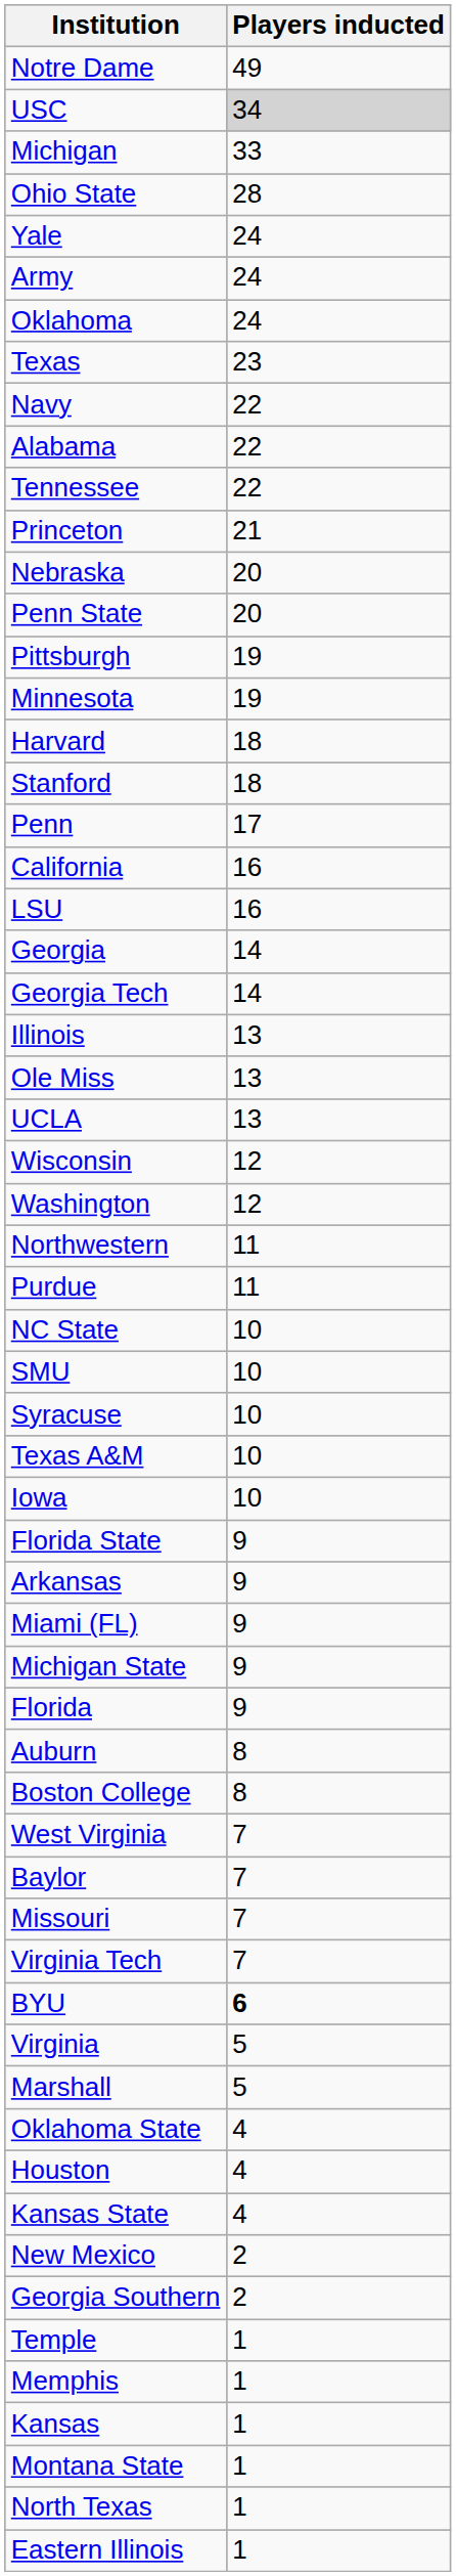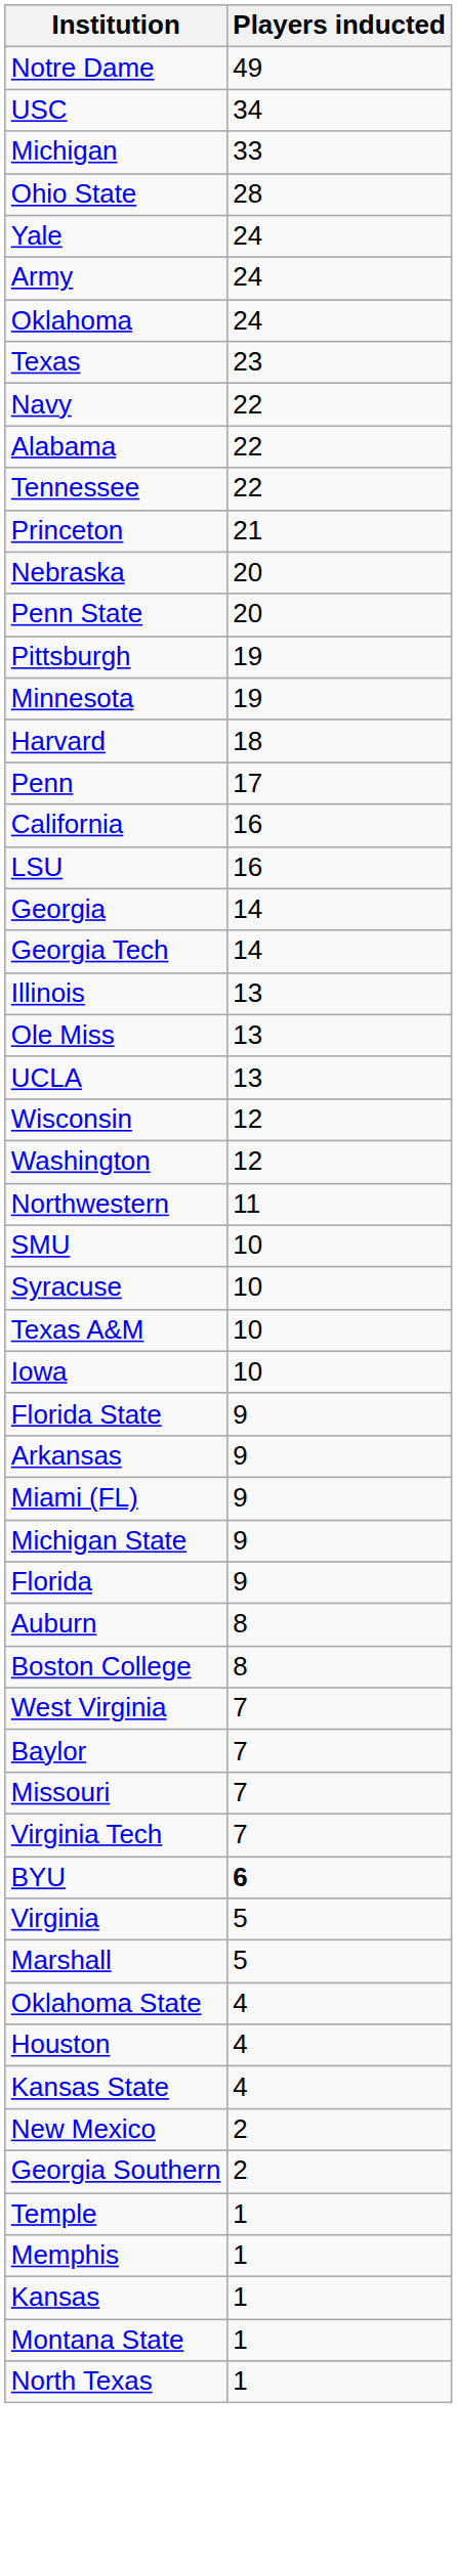 <table class="wikitable">
 <tr>
 <th>Institution</th>
 <th>Players inducted</th>
 </tr>
 <tr>
 <td><a href='#'>Notre Dame</a></td>
 <td>49</td>
 </tr>
 <tr>
 <td><a href='#'>USC</a></td>
-<td style="background: lightgrey;">34</td>
+<td>34</td>
 </tr>
 <tr>
 <td><a href='#'>Michigan</a></td>
 <td>33</td>
 </tr>
 <tr>
 <td><a href='#'>Ohio State</a></td>
 <td>28</td>
 </tr>
 <tr>
 <td><a href='#'>Yale</a></td>
 <td>24</td>
 </tr>
 <tr>
 <td><a href='#'>Army</a></td>
 <td>24</td>
 </tr>
 <tr>
 <td><a href='#'>Oklahoma</a></td>
 <td>24</td>
 </tr>
 <tr>
 <td><a href='#'>Texas</a></td>
 <td>23</td>
 </tr>
 <tr>
 <td><a href='#'>Navy</a></td>
 <td>22</td>
 </tr>
 <tr>
 <td><a href='#'>Alabama</a></td>
 <td>22</td>
 </tr>
 <tr>
 <td><a href='#'>Tennessee</a></td>
 <td>22</td>
 </tr>
 <tr>
 <td><a href='#'>Princeton</a></td>
 <td>21</td>
 </tr>
 <tr>
 <td><a href='#'>Nebraska</a></td>
 <td>20</td>
 </tr>
 <tr>
 <td><a href='#'>Penn State</a></td>
 <td>20</td>
 </tr>
 <tr>
 <td><a href='#'>Pittsburgh</a></td>
 <td>19</td>
 </tr>
 <tr>
 <td><a href='#'>Minnesota</a></td>
 <td>19</td>
 </tr>
 <tr>
 <td><a href='#'>Harvard</a></td>
 <td>18</td>
 </tr>
 <tr>
-<td><a href='#'>Stanford</a></td>
-<td>18</td>
-</tr>
-<tr>
 <td><a href='#'>Penn</a></td>
 <td>17</td>
 </tr>
 <tr>
 <td><a href='#'>California</a></td>
 <td>16</td>
 </tr>
 <tr>
 <td><a href='#'>LSU</a></td>
 <td>16</td>
 </tr>
 <tr>
 <td><a href='#'>Georgia</a></td>
 <td>14</td>
 </tr>
 <tr>
 <td><a href='#'>Georgia Tech</a></td>
 <td>14</td>
 </tr>
 <tr>
 <td><a href='#'>Illinois</a></td>
 <td>13</td>
 </tr>
 <tr>
 <td><a href='#'>Ole Miss</a></td>
 <td>13</td>
 </tr>
 <tr>
 <td><a href='#'>UCLA</a></td>
 <td>13</td>
 </tr>
 <tr>
 <td><a href='#'>Wisconsin</a></td>
 <td>12</td>
 </tr>
 <tr>
 <td><a href='#'>Washington</a></td>
 <td>12</td>
 </tr>
 <tr>
 <td><a href='#'>Northwestern</a></td>
 <td>11</td>
-</tr>
-<tr>
-<td><a href='#'>Purdue</a></td>
-<td>11</td>
-</tr>
-<tr>
-<td><a href='#'>NC State</a></td>
-<td>10</td>
 </tr>
 <tr>
 <td><a href='#'>SMU</a></td>
 <td>10</td>
 </tr>
 <tr>
 <td><a href='#'>Syracuse</a></td>
 <td>10</td>
 </tr>
 <tr>
 <td><a href='#'>Texas A&M</a></td>
 <td>10</td>
 </tr>
 <tr>
 <td><a href='#'>Iowa</a></td>
 <td>10</td>
 </tr>
 <tr>
 <td><a href='#'>Florida State</a></td>
 <td>9</td>
 </tr>
 <tr>
 <td><a href='#'>Arkansas</a></td>
 <td>9</td>
 </tr>
 <tr>
 <td><a href='#'>Miami (FL)</a></td>
 <td>9</td>
 </tr>
 <tr>
 <td><a href='#'>Michigan State</a></td>
 <td>9</td>
 </tr>
 <tr>
 <td><a href='#'>Florida</a></td>
 <td>9</td>
 </tr>
 <tr>
 <td><a href='#'>Auburn</a></td>
 <td>8</td>
 </tr>
 <tr>
 <td><a href='#'>Boston College</a></td>
 <td>8</td>
 </tr>
 <tr>
 <td><a href='#'>West Virginia</a></td>
 <td>7</td>
 </tr>
 <tr>
 <td><a href='#'>Baylor</a></td>
 <td>7</td>
 </tr>
 <tr>
 <td><a href='#'> Missouri</a></td>
 <td>7</td>
 </tr>
 <tr>
 <td><a href='#'>Virginia Tech</a></td>
 <td>7</td>
 </tr>
 <tr>
 <td><a href='#'>BYU</a></td>
 <td><strong>6</strong></td>
 </tr>
 <tr>
 <td><a href='#'>Virginia</a></td>
 <td>5</td>
 </tr>
 <tr>
 <td><a href='#'>Marshall</a></td>
 <td>5</td>
 </tr>
 <tr>
 <td><a href='#'>Oklahoma State</a></td>
 <td>4</td>
 </tr>
 <tr>
 <td><a href='#'>Houston</a></td>
 <td>4</td>
 </tr>
 <tr>
 <td><a href='#'>Kansas State</a></td>
 <td>4</td>
 </tr>
 <tr>
 <td><a href='#'>New Mexico</a></td>
 <td>2</td>
 </tr>
 <tr>
 <td><a href='#'>Georgia Southern</a></td>
 <td>2</td>
 </tr>
 <tr>
 <td><a href='#'>Temple</a></td>
 <td>1</td>
 </tr>
 <tr>
 <td><a href='#'>Memphis</a></td>
 <td>1</td>
 </tr>
 <tr>
 <td><a href='#'>Kansas</a></td>
 <td>1</td>
 </tr>
 <tr>
 <td><a href='#'>Montana State</a></td>
 <td>1</td>
 </tr>
 <tr>
 <td><a href='#'>North Texas</a></td>
 <td>1</td>
 </tr>
-<tr>
-<td><a href='#'>Eastern Illinois</a></td>
-<td>1</td>
-</tr>
 </table>
